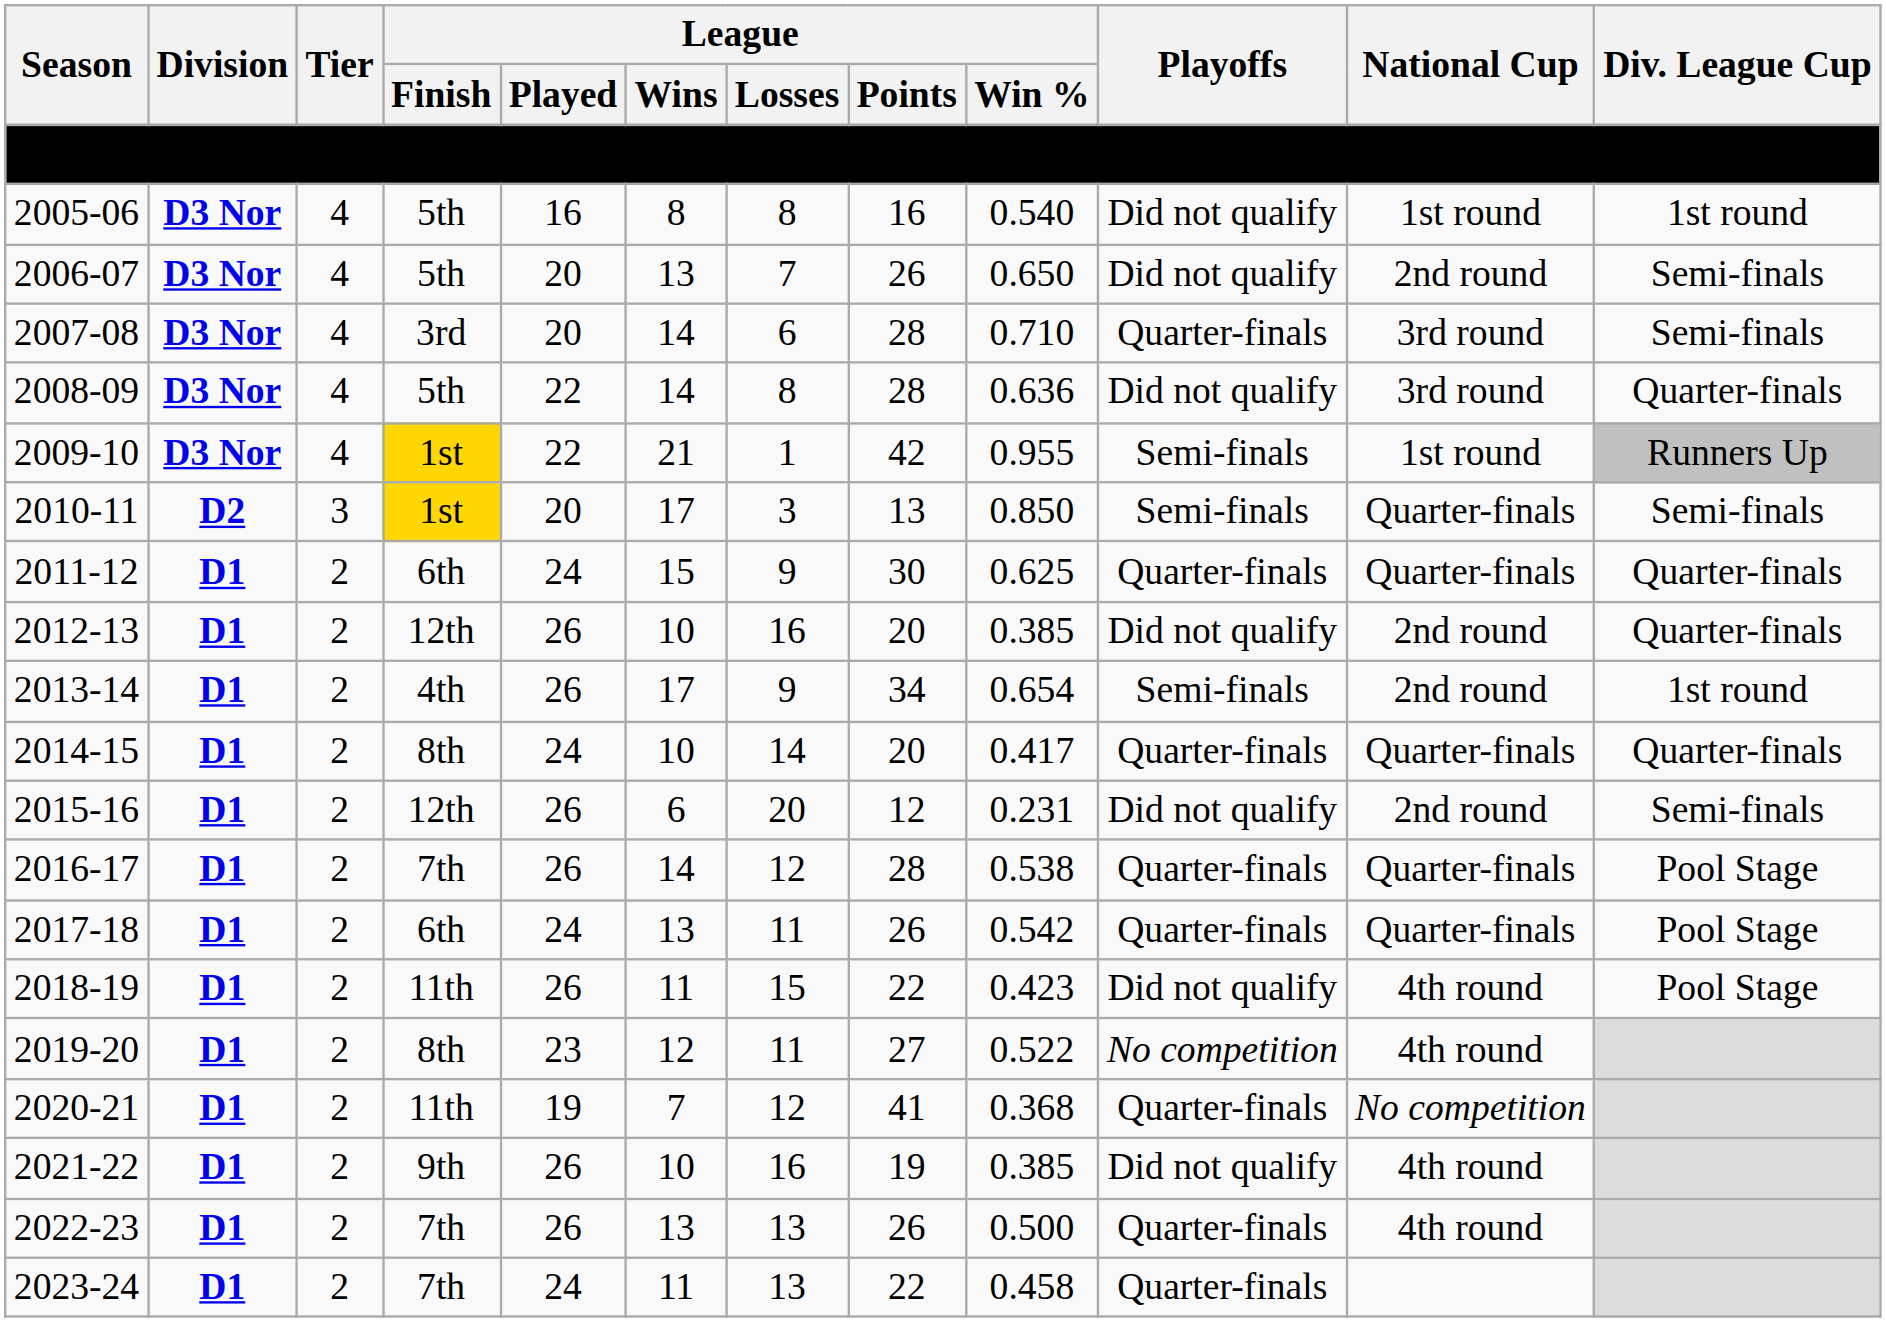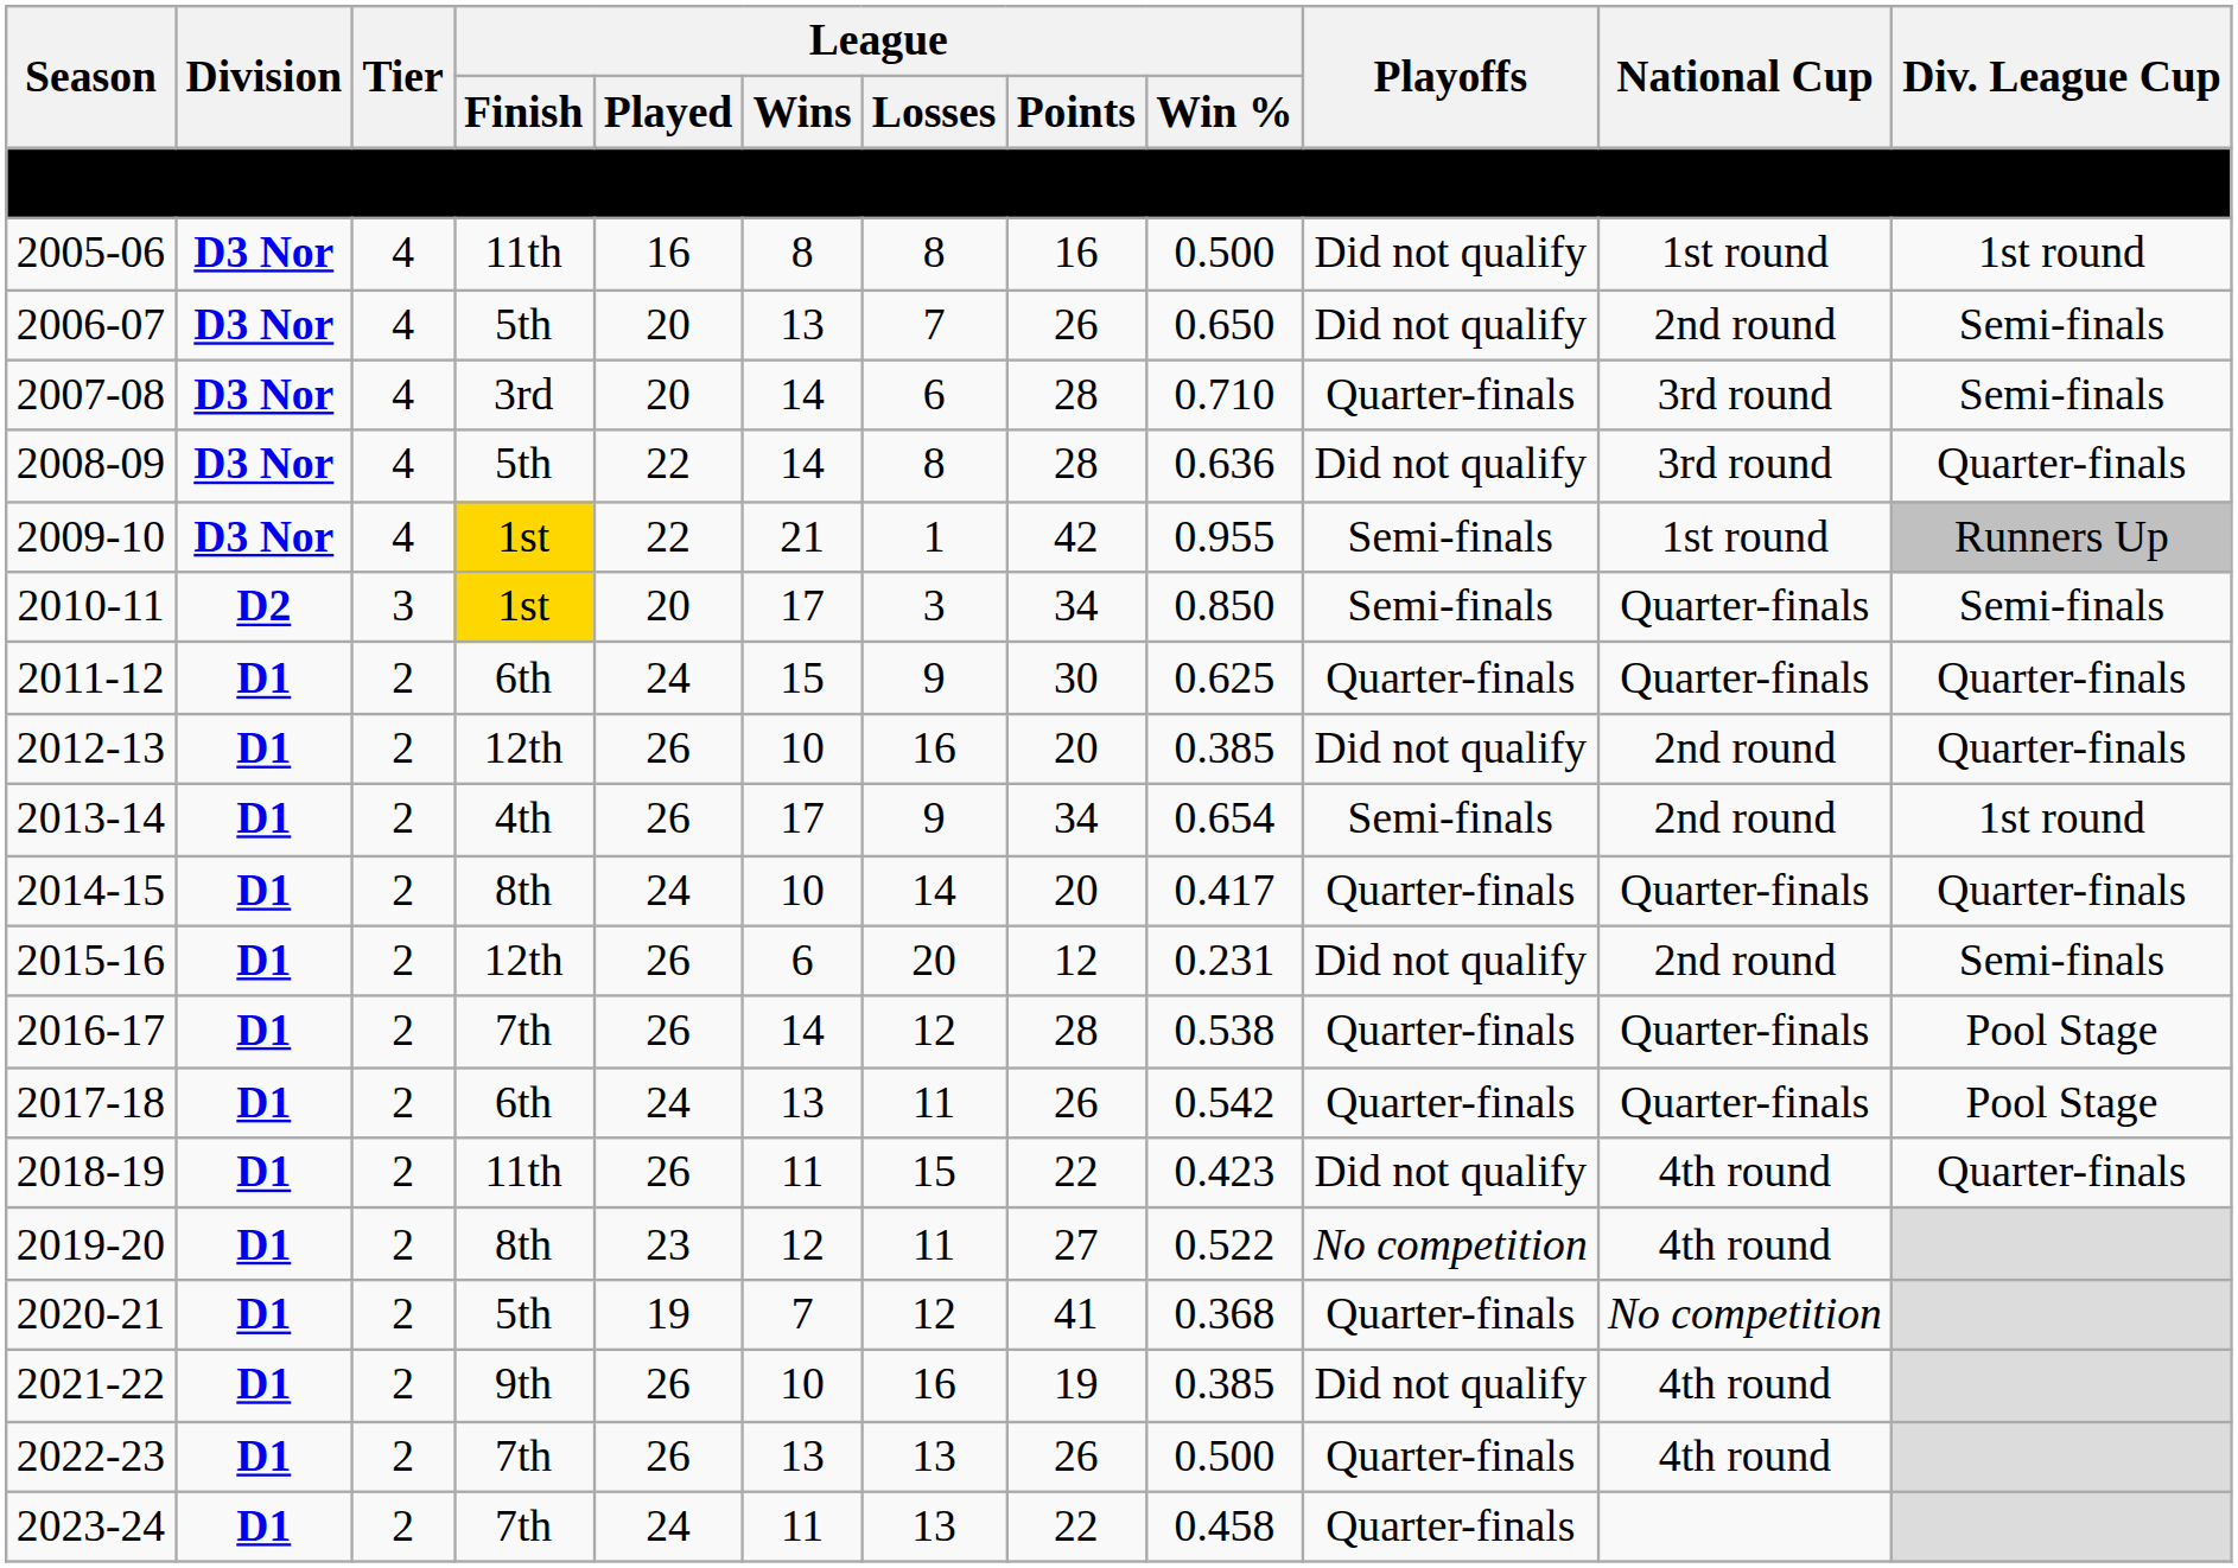 <table class="wikitable">
 <tr style="background:#efefef;">
 <th rowspan="2">Season</th>
 <th rowspan="2">Division</th>
 <th rowspan="2">Tier</th>
 <th colspan="6">League</th>
 <th rowspan="2">Playoffs</th>
 <th rowspan="2">National Cup</th>
 <th rowspan="2">Div. League Cup</th>
 </tr>
 <tr>
 <th>Finish</th>
 <th>Played</th>
 <th>Wins</th>
 <th>Losses</th>
 <th>Points</th>
 <th>Win %</th>
 </tr>
 <tr>
 <td colspan="13"  style="text-align:center; background:#000;"><span><strong>Bradford Dragons</strong></span></td>
 </tr>
 <tr>
 <td style="text-align:center;">2005-06</td>
 <td style="text-align:center;"><strong><a href='#'>D3 Nor</a></strong></td>
 <td style="text-align:center;">4</td>
-<td style="text-align:center;">5th</td>
+<td style="text-align:center;">11th</td>
 <td style="text-align:center;">16</td>
 <td style="text-align:center;">8</td>
 <td style="text-align:center;">8</td>
 <td style="text-align:center;">16</td>
-<td style="text-align:center;">0.540</td>
+<td style="text-align:center;">0.500</td>
 <td style="text-align:center;">Did not qualify</td>
 <td style="text-align:center;">1st round</td>
 <td style="text-align:center;">1st round</td>
 </tr>
 <tr>
 <td style="text-align:center;">2006-07</td>
 <td style="text-align:center;"><strong><a href='#'>D3 Nor</a></strong></td>
 <td style="text-align:center;">4</td>
 <td style="text-align:center;">5th</td>
 <td style="text-align:center;">20</td>
 <td style="text-align:center;">13</td>
 <td style="text-align:center;">7</td>
 <td style="text-align:center;">26</td>
 <td style="text-align:center;">0.650</td>
 <td style="text-align:center;">Did not qualify</td>
 <td style="text-align:center;">2nd round</td>
 <td style="text-align:center;">Semi-finals</td>
 </tr>
 <tr>
 <td style="text-align:center;">2007-08</td>
 <td style="text-align:center;"><strong><a href='#'>D3 Nor</a></strong></td>
 <td style="text-align:center;">4</td>
 <td style="text-align:center;">3rd</td>
 <td style="text-align:center;">20</td>
 <td style="text-align:center;">14</td>
 <td style="text-align:center;">6</td>
 <td style="text-align:center;">28</td>
 <td style="text-align:center;">0.710</td>
 <td style="text-align:center;">Quarter-finals</td>
 <td style="text-align:center;">3rd round</td>
 <td style="text-align:center;">Semi-finals</td>
 </tr>
 <tr>
 <td style="text-align:center;">2008-09</td>
 <td style="text-align:center;"><strong><a href='#'>D3 Nor</a></strong></td>
 <td style="text-align:center;">4</td>
 <td style="text-align:center;">5th</td>
 <td style="text-align:center;">22</td>
 <td style="text-align:center;">14</td>
 <td style="text-align:center;">8</td>
 <td style="text-align:center;">28</td>
 <td style="text-align:center;">0.636</td>
 <td style="text-align:center;">Did not qualify</td>
 <td style="text-align:center;">3rd round</td>
 <td style="text-align:center;">Quarter-finals</td>
 </tr>
 <tr>
 <td style="text-align:center;">2009-10</td>
 <td style="text-align:center;"><strong><a href='#'>D3 Nor</a></strong></td>
 <td style="text-align:center;">4</td>
 <td style="text-align:center;"bgcolor=gold>1st</td>
 <td style="text-align:center;">22</td>
 <td style="text-align:center;">21</td>
 <td style="text-align:center;">1</td>
 <td style="text-align:center;">42</td>
 <td style="text-align:center;">0.955</td>
 <td style="text-align:center;">Semi-finals</td>
 <td style="text-align:center;">1st round</td>
 <td style="text-align:center;"bgcolor=silver>Runners Up</td>
 </tr>
 <tr>
 <td style="text-align:center;">2010-11</td>
 <td style="text-align:center;"><strong><a href='#'>D2</a></strong></td>
 <td style="text-align:center;">3</td>
 <td style="text-align:center;"bgcolor=gold>1st</td>
 <td style="text-align:center;">20</td>
 <td style="text-align:center;">17</td>
 <td style="text-align:center;">3</td>
-<td style="text-align:center;">13</td>
+<td style="text-align:center;">34</td>
 <td style="text-align:center;">0.850</td>
 <td style="text-align:center;">Semi-finals</td>
 <td style="text-align:center;">Quarter-finals</td>
 <td style="text-align:center;">Semi-finals</td>
 </tr>
 <tr>
 <td style="text-align:center;">2011-12</td>
 <td style="text-align:center;"><strong><a href='#'>D1</a></strong></td>
 <td style="text-align:center;">2</td>
 <td style="text-align:center;">6th</td>
 <td style="text-align:center;">24</td>
 <td style="text-align:center;">15</td>
 <td style="text-align:center;">9</td>
 <td style="text-align:center;">30</td>
 <td style="text-align:center;">0.625</td>
 <td style="text-align:center;">Quarter-finals</td>
 <td style="text-align:center;">Quarter-finals</td>
 <td style="text-align:center;">Quarter-finals</td>
 </tr>
 <tr>
 <td style="text-align:center;">2012-13</td>
 <td style="text-align:center;"><strong><a href='#'>D1</a></strong></td>
 <td style="text-align:center;">2</td>
 <td style="text-align:center;">12th</td>
 <td style="text-align:center;">26</td>
 <td style="text-align:center;">10</td>
 <td style="text-align:center;">16</td>
 <td style="text-align:center;">20</td>
 <td style="text-align:center;">0.385</td>
 <td style="text-align:center;">Did not qualify</td>
 <td style="text-align:center;">2nd round</td>
 <td style="text-align:center;">Quarter-finals</td>
 </tr>
 <tr>
 <td style="text-align:center;">2013-14</td>
 <td style="text-align:center;"><strong><a href='#'>D1</a></strong></td>
 <td style="text-align:center;">2</td>
 <td style="text-align:center;">4th</td>
 <td style="text-align:center;">26</td>
 <td style="text-align:center;">17</td>
 <td style="text-align:center;">9</td>
 <td style="text-align:center;">34</td>
 <td style="text-align:center;">0.654</td>
 <td style="text-align:center;">Semi-finals</td>
 <td style="text-align:center;">2nd round</td>
 <td style="text-align:center;">1st round</td>
 </tr>
 <tr>
 <td style="text-align:center;">2014-15</td>
 <td style="text-align:center;"><strong><a href='#'>D1</a></strong></td>
 <td style="text-align:center;">2</td>
 <td style="text-align:center;">8th</td>
 <td style="text-align:center;">24</td>
 <td style="text-align:center;">10</td>
 <td style="text-align:center;">14</td>
 <td style="text-align:center;">20</td>
 <td style="text-align:center;">0.417</td>
 <td style="text-align:center;">Quarter-finals</td>
 <td style="text-align:center;">Quarter-finals</td>
 <td style="text-align:center;">Quarter-finals</td>
 </tr>
 <tr>
 <td style="text-align:center;">2015-16</td>
 <td style="text-align:center;"><strong><a href='#'>D1</a></strong></td>
 <td style="text-align:center;">2</td>
 <td style="text-align:center;">12th</td>
 <td style="text-align:center;">26</td>
 <td style="text-align:center;">6</td>
 <td style="text-align:center;">20</td>
 <td style="text-align:center;">12</td>
 <td style="text-align:center;">0.231</td>
 <td style="text-align:center;">Did not qualify</td>
 <td style="text-align:center;">2nd round</td>
 <td style="text-align:center;">Semi-finals</td>
 </tr>
 <tr>
 <td style="text-align:center;">2016-17</td>
 <td style="text-align:center;"><strong><a href='#'>D1</a></strong></td>
 <td style="text-align:center;">2</td>
 <td style="text-align:center;">7th</td>
 <td style="text-align:center;">26</td>
 <td style="text-align:center;">14</td>
 <td style="text-align:center;">12</td>
 <td style="text-align:center;">28</td>
 <td style="text-align:center;">0.538</td>
 <td style="text-align:center;">Quarter-finals</td>
 <td style="text-align:center;">Quarter-finals</td>
 <td style="text-align:center;">Pool Stage</td>
 </tr>
 <tr>
 <td style="text-align:center;">2017-18</td>
 <td style="text-align:center;"><strong><a href='#'>D1</a></strong></td>
 <td style="text-align:center;">2</td>
 <td style="text-align:center;">6th</td>
 <td style="text-align:center;">24</td>
 <td style="text-align:center;">13</td>
 <td style="text-align:center;">11</td>
 <td style="text-align:center;">26</td>
 <td style="text-align:center;">0.542</td>
 <td style="text-align:center;">Quarter-finals</td>
 <td style="text-align:center;">Quarter-finals</td>
 <td style="text-align:center;">Pool Stage</td>
 </tr>
 <tr>
 <td style="text-align:center;">2018-19</td>
 <td style="text-align:center;"><strong><a href='#'>D1</a></strong></td>
 <td style="text-align:center;">2</td>
 <td style="text-align:center;">11th</td>
 <td style="text-align:center;">26</td>
 <td style="text-align:center;">11</td>
 <td style="text-align:center;">15</td>
 <td style="text-align:center;">22</td>
 <td style="text-align:center;">0.423</td>
 <td style="text-align:center;">Did not qualify</td>
 <td style="text-align:center;">4th round</td>
-<td style="text-align:center;">Pool Stage</td>
+<td style="text-align:center;">Quarter-finals</td>
 </tr>
 <tr>
 <td style="text-align:center;">2019-20</td>
 <td style="text-align:center;"><strong><a href='#'>D1</a></strong></td>
 <td style="text-align:center;">2</td>
 <td style="text-align:center;">8th</td>
 <td style="text-align:center;">23</td>
 <td style="text-align:center;">12</td>
 <td style="text-align:center;">11</td>
 <td style="text-align:center;">27</td>
 <td style="text-align:center;">0.522</td>
 <td style="text-align:center;"><em>No competition</em></td>
 <td style="text-align:center;">4th round</td>
 <td style="text-align:center;"bgcolor=#DCDCDC></td>
 </tr>
 <tr>
 <td style="text-align:center;">2020-21</td>
 <td style="text-align:center;"><strong><a href='#'>D1</a></strong></td>
 <td style="text-align:center;">2</td>
-<td style="text-align:center;">11th</td>
+<td style="text-align:center;">5th</td>
 <td style="text-align:center;">19</td>
 <td style="text-align:center;">7</td>
 <td style="text-align:center;">12</td>
 <td style="text-align:center;">41</td>
 <td style="text-align:center;">0.368</td>
 <td style="text-align:center;">Quarter-finals</td>
 <td style="text-align:center;"><em>No competition</em></td>
 <td style="text-align:center;"bgcolor=#DCDCDC></td>
 </tr>
 <tr>
 <td style="text-align:center;">2021-22</td>
 <td style="text-align:center;"><strong><a href='#'>D1</a></strong></td>
 <td style="text-align:center;">2</td>
 <td style="text-align:center;">9th</td>
 <td style="text-align:center;">26</td>
 <td style="text-align:center;">10</td>
 <td style="text-align:center;">16</td>
 <td style="text-align:center;">19</td>
 <td style="text-align:center;">0.385</td>
 <td style="text-align:center;">Did not qualify</td>
 <td style="text-align:center;">4th round</td>
 <td style="text-align:center;"bgcolor=#DCDCDC></td>
 </tr>
 <tr>
 <td style="text-align:center;">2022-23</td>
 <td style="text-align:center;"><strong><a href='#'>D1</a></strong></td>
 <td style="text-align:center;">2</td>
 <td style="text-align:center;">7th</td>
 <td style="text-align:center;">26</td>
 <td style="text-align:center;">13</td>
 <td style="text-align:center;">13</td>
 <td style="text-align:center;">26</td>
 <td style="text-align:center;">0.500</td>
 <td style="text-align:center;">Quarter-finals</td>
 <td style="text-align:center;">4th round</td>
 <td style="text-align:center;"bgcolor=#DCDCDC></td>
 </tr>
 <tr>
 <td style="text-align:center;">2023-24</td>
 <td style="text-align:center;"><strong><a href='#'>D1</a></strong></td>
 <td style="text-align:center;">2</td>
 <td style="text-align:center;">7th</td>
 <td style="text-align:center;">24</td>
 <td style="text-align:center;">11</td>
 <td style="text-align:center;">13</td>
 <td style="text-align:center;">22</td>
 <td style="text-align:center;">0.458</td>
 <td style="text-align:center;">Quarter-finals</td>
 <td style="text-align:center;"></td>
 <td style="text-align:center;"bgcolor=#DCDCDC></td>
 </tr>
 </table>
